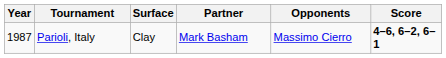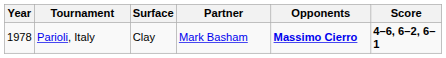 <table class="sortable wikitable" style=font-size:97%>
 <tr>
 <th style="width:30px">Year</th>
 <th style="width:140px">Tournament</th>
 <th style="width:50px">Surface</th>
 <th style="width:150px">Partner</th>
 <th style="width:150px">Opponents</th>
 <th style="width:110px" class="unsortable">Score</th>
 </tr>
 <tr>
-<td>1987</td>
+<td>1978</td>
 <td><a href='#'>Parioli</a>, Italy</td>
 <td>Clay</td>
 <td> <a href='#'>Mark Basham</a></td>
-<td> <a href='#'>Massimo Cierro</a><br> </td>
+<td><strong> <a href='#'>Massimo Cierro</a><br> </strong></td>
 <td><strong>4–6, 6–2, 6–1</strong></td>
 </tr>
 </table>
